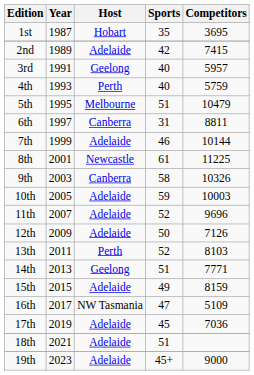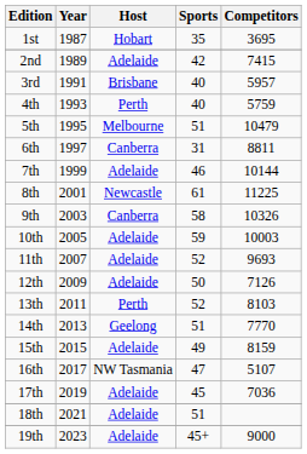 <table class=wikitable>
 <tr align="center">
 <th>Edition</th>
 <th>Year</th>
 <th>Host</th>
 <th>Sports</th>
 <th>Competitors</th>
 </tr>
 <tr align="center">
 <td>1st</td>
 <td>1987</td>
 <td><a href='#'>Hobart</a></td>
 <td>35</td>
 <td>3695</td>
 </tr>
 <tr>
 </tr>
 <tr align="center">
 <td>2nd</td>
 <td>1989</td>
 <td><a href='#'>Adelaide</a></td>
 <td>42</td>
 <td>7415</td>
 </tr>
 <tr align="center">
 <td>3rd</td>
 <td>1991</td>
-<td><a href='#'>Geelong</a></td>
+<td><a href='#'>Brisbane</a></td>
 <td>40</td>
 <td>5957</td>
 </tr>
 <tr align="center">
 <td>4th</td>
 <td>1993</td>
 <td><a href='#'>Perth</a></td>
 <td>40</td>
 <td>5759</td>
 </tr>
 <tr align="center">
 <td>5th</td>
 <td>1995</td>
 <td><a href='#'>Melbourne</a></td>
 <td>51</td>
 <td>10479</td>
 </tr>
 <tr align="center">
 <td>6th</td>
 <td>1997</td>
 <td><a href='#'>Canberra</a></td>
 <td>31</td>
 <td>8811</td>
 </tr>
 <tr align="center">
 <td>7th</td>
 <td>1999</td>
 <td><a href='#'>Adelaide</a></td>
 <td>46</td>
 <td>10144</td>
 </tr>
 <tr align="center">
 <td>8th</td>
 <td>2001</td>
 <td><a href='#'>Newcastle</a></td>
 <td>61</td>
 <td>11225</td>
 </tr>
 <tr align="center">
 <td>9th</td>
 <td>2003</td>
 <td><a href='#'>Canberra</a></td>
 <td>58</td>
 <td>10326</td>
 </tr>
 <tr align="center">
 <td>10th</td>
 <td>2005</td>
 <td><a href='#'>Adelaide</a></td>
 <td>59</td>
 <td>10003</td>
 </tr>
 <tr align="center">
 <td>11th</td>
 <td>2007</td>
 <td><a href='#'>Adelaide</a></td>
 <td>52</td>
-<td>9696</td>
+<td>9693</td>
 </tr>
 <tr align="center">
 <td>12th</td>
 <td>2009</td>
 <td><a href='#'>Adelaide</a></td>
 <td>50</td>
 <td>7126</td>
 </tr>
 <tr align="center">
 <td>13th</td>
 <td>2011</td>
 <td><a href='#'>Perth</a></td>
 <td>52</td>
 <td>8103</td>
 </tr>
 <tr align="center">
 <td>14th</td>
 <td>2013</td>
 <td><a href='#'>Geelong</a></td>
 <td>51</td>
-<td>7771</td>
+<td>7770</td>
 </tr>
 <tr align="center">
 <td>15th</td>
 <td>2015</td>
 <td><a href='#'>Adelaide</a></td>
 <td>49</td>
 <td>8159</td>
 </tr>
 <tr align="center">
 <td>16th</td>
 <td>2017</td>
 <td>NW Tasmania</td>
 <td>47</td>
-<td>5109</td>
+<td>5107</td>
 </tr>
 <tr align="center">
 <td>17th</td>
 <td>2019</td>
 <td><a href='#'>Adelaide</a></td>
 <td>45</td>
 <td>7036</td>
 </tr>
 <tr>
 </tr>
 <tr align="center">
 <td>18th</td>
 <td>2021</td>
 <td><a href='#'>Adelaide</a></td>
 <td>51</td>
 <td></td>
 </tr>
 <tr>
 </tr>
 <tr align="center">
 <td>19th</td>
 <td>2023</td>
 <td><a href='#'>Adelaide</a></td>
 <td>45+</td>
 <td>9000</td>
 </tr>
 </table>
